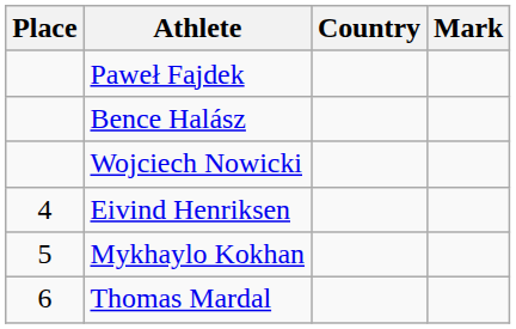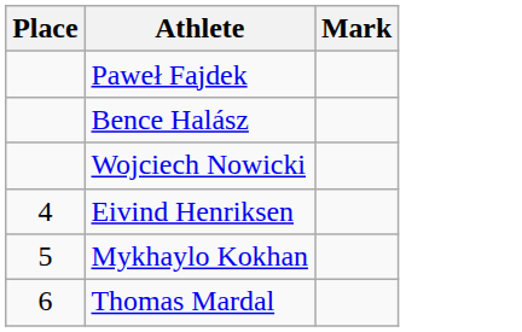 <table class="wikitable">
 <tr>
 <th>Place</th>
 <th>Athlete</th>
-<th>Country</th>
 <th>Mark</th>
 </tr>
 <tr>
 <td align=center></td>
 <td><a href='#'>Paweł Fajdek</a></td>
 <td></td>
-<td></td>
 </tr>
 <tr>
 <td align=center></td>
 <td><a href='#'>Bence Halász</a></td>
-<td></td>
 <td></td>
 </tr>
 <tr>
 <td align=center></td>
 <td><a href='#'>Wojciech Nowicki</a></td>
 <td></td>
-<td></td>
 </tr>
 <tr>
 <td align=center>4</td>
 <td><a href='#'>Eivind Henriksen</a></td>
-<td></td>
 <td></td>
 </tr>
 <tr>
 <td align=center>5</td>
 <td><a href='#'>Mykhaylo Kokhan</a></td>
 <td></td>
-<td></td>
 </tr>
 <tr>
 <td align=center>6</td>
 <td><a href='#'>Thomas Mardal</a></td>
 <td></td>
-<td></td>
 </tr>
 </table>
